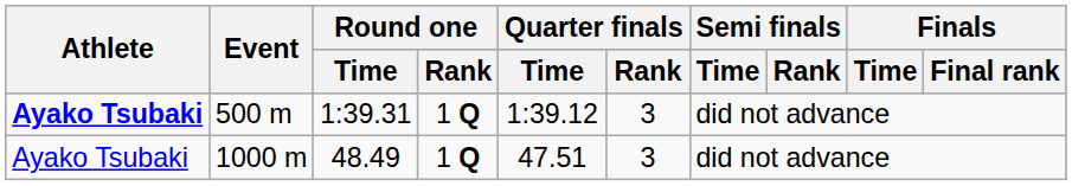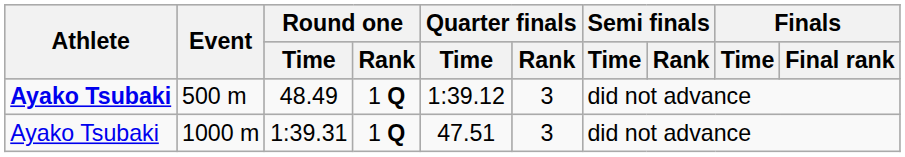 <table class="wikitable" style="font-size:90%">
 <tr>
 <th rowspan="2">Athlete</th>
 <th rowspan="2">Event</th>
 <th colspan="2">Round one</th>
 <th colspan="2">Quarter finals</th>
 <th colspan="2">Semi finals</th>
 <th colspan="2">Finals</th>
 </tr>
 <tr>
 <th>Time</th>
 <th>Rank</th>
 <th>Time</th>
 <th>Rank</th>
 <th>Time</th>
 <th>Rank</th>
 <th>Time</th>
 <th>Final rank</th>
 </tr>
 <tr>
 <td><strong><a href='#'>Ayako Tsubaki</a></strong></td>
 <td>500 m</td>
-<td align="center">1:39.31</td>
+<td align="center">48.49</td>
 <td align="center">1 <strong>Q</strong></td>
 <td align="center">1:39.12</td>
 <td align="center">3</td>
 <td colspan="4">did not advance</td>
 </tr>
 <tr>
 <td><a href='#'>Ayako Tsubaki</a></td>
 <td>1000 m</td>
-<td align="center">48.49</td>
+<td align="center">1:39.31</td>
 <td align="center">1 <strong>Q</strong></td>
 <td align="center">47.51</td>
 <td align="center">3</td>
 <td colspan="4">did not advance</td>
 </tr>
 </table>
